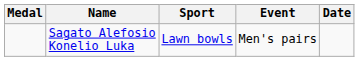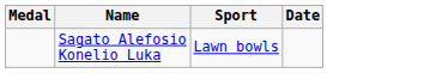 <table class="wikitable sortable" style="font-size: 95%;">
 <tr>
 <th>Medal</th>
 <th>Name</th>
 <th>Sport</th>
-<th>Event</th>
 <th>Date</th>
 </tr>
 <tr>
 <td></td>
 <td><a href='#'>Sagato Alefosio</a> <br> <a href='#'>Konelio Luka</a></td>
 <td><a href='#'>Lawn bowls</a></td>
-<td>Men's pairs</td>
 <td></td>
 </tr>
 </table>
